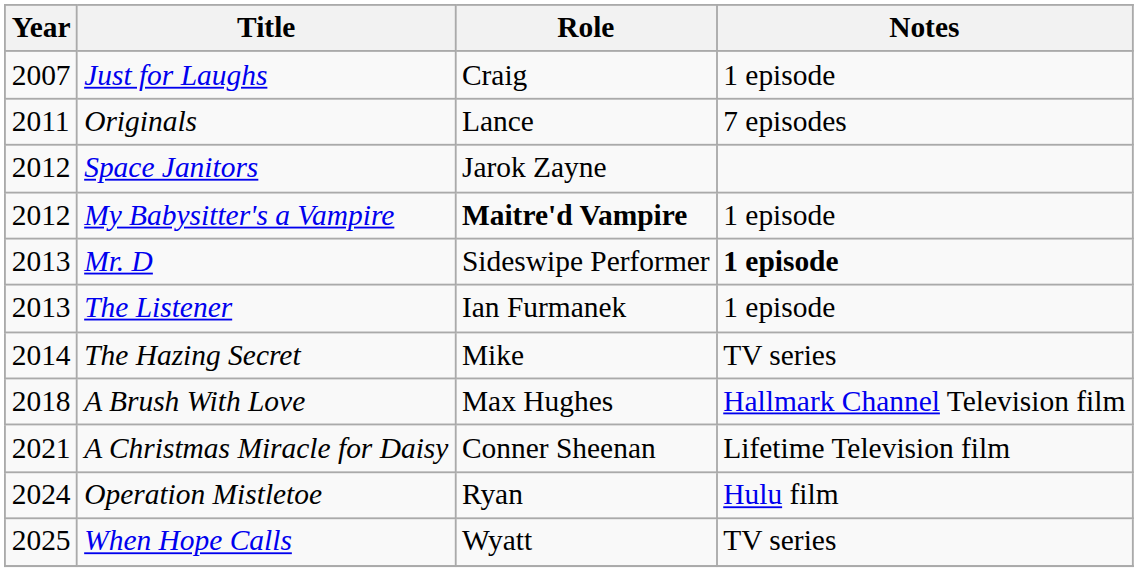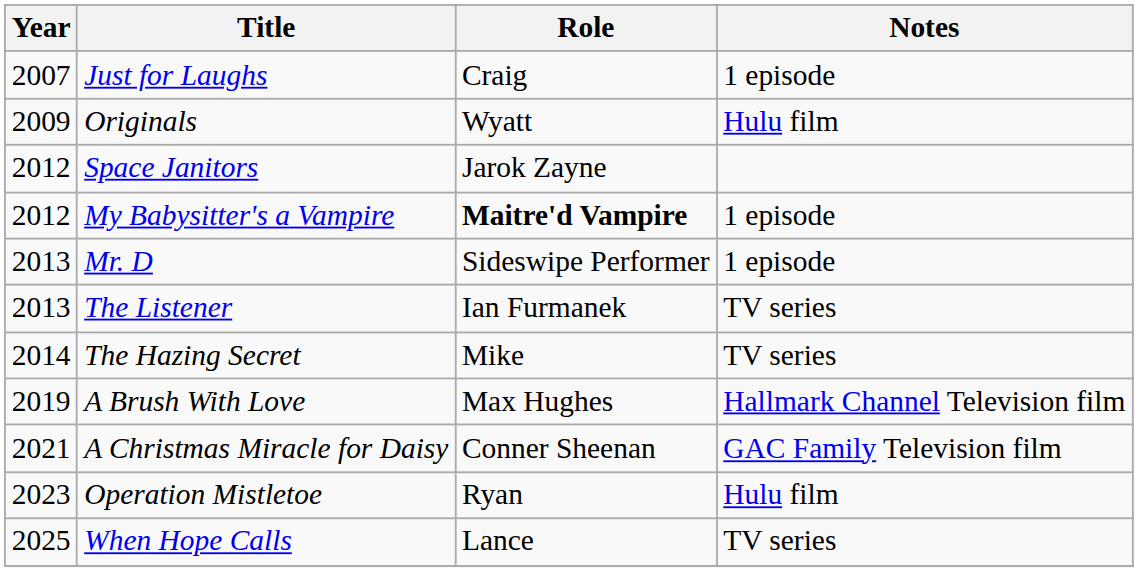 <table class="wikitable sortable">
 <tr>
 <th>Year</th>
 <th>Title</th>
 <th>Role</th>
 <th class="unsortable">Notes</th>
 </tr>
 <tr>
 <td>2007</td>
 <td><em><a href='#'>Just for Laughs</a></em></td>
 <td>Craig</td>
 <td>1 episode</td>
 </tr>
 <tr>
-<td>2011</td>
+<td>2009</td>
 <td><em>Originals</em></td>
-<td>Lance</td>
-<td>7 episodes</td>
+<td>Wyatt</td>
+<td><a href='#'>Hulu</a> film</td>
 </tr>
 <tr>
 <td>2012</td>
 <td><em><a href='#'>Space Janitors</a></em></td>
 <td>Jarok Zayne</td>
 <td></td>
 </tr>
 <tr>
 <td>2012</td>
 <td><em><a href='#'>My Babysitter's a Vampire</a></em></td>
 <td><strong>Maitre'd Vampire</strong></td>
 <td>1 episode</td>
 </tr>
 <tr>
 <td>2013</td>
 <td><em><a href='#'>Mr. D</a></em></td>
 <td>Sideswipe Performer</td>
-<td><strong>1 episode</strong></td>
+<td>1 episode</td>
 </tr>
 <tr>
 <td>2013</td>
 <td data-sort-value="Listener, The"><em><a href='#'>The Listener</a></em></td>
 <td>Ian Furmanek</td>
-<td>1 episode</td>
+<td>TV series</td>
 </tr>
 <tr>
 <td>2014</td>
 <td data-sort-value="Hazing Secret, The"><em>The Hazing Secret</em></td>
 <td>Mike</td>
 <td>TV series</td>
 </tr>
 <tr>
-<td>2018</td>
+<td>2019</td>
 <td data-sort-value="Brush With Love, A"><em>A Brush With Love</em></td>
 <td>Max Hughes</td>
 <td><a href='#'>Hallmark Channel</a> Television film</td>
 </tr>
 <tr>
 <td>2021</td>
 <td data-sort-value="Christmas Miracle for Daisy, A"><em>A Christmas Miracle for Daisy</em></td>
 <td>Conner Sheenan</td>
-<td>Lifetime Television film</td>
+<td><a href='#'>GAC Family</a> Television film</td>
 </tr>
 <tr>
-<td>2024</td>
+<td>2023</td>
 <td><em>Operation Mistletoe</em></td>
 <td>Ryan</td>
 <td><a href='#'>Hulu</a> film</td>
 </tr>
 <tr>
 <td>2025</td>
 <td><em><a href='#'>When Hope Calls</a></em></td>
-<td>Wyatt</td>
+<td>Lance</td>
 <td>TV series</td>
 </tr>
 <tr>
 </tr>
 </table>
